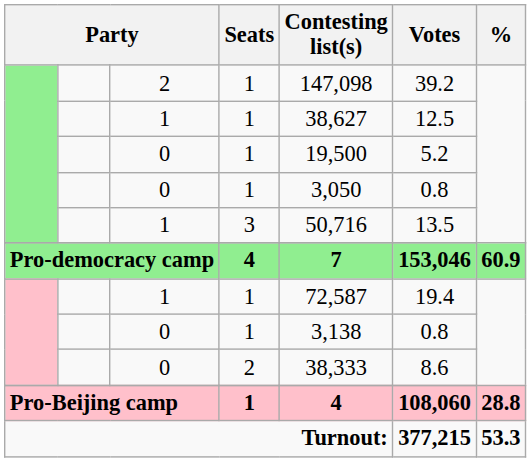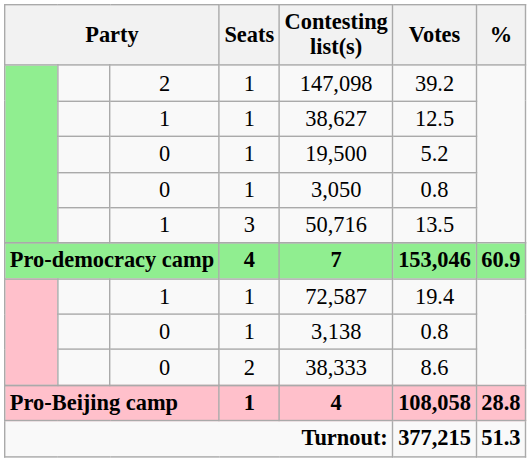 <table class="wikitable">
 <tr>
 <th colspan="3" rowspan="1" align="center">Party</th>
 <th align="center">Seats</th>
 <th align="center">Contesting<br>list(s)</th>
 <th align="center">Votes</th>
 <th align="center">%</th>
 </tr>
 <tr>
 <td bgcolor="LightGreen" rowspan="5"></td>
 <td></td>
 <td align="center">2</td>
 <td align="center">1</td>
 <td align="center">147,098</td>
 <td align="center">39.2</td>
 </tr>
 <tr>
 <td></td>
 <td align="center">1</td>
 <td align="center">1</td>
 <td align="center">38,627</td>
 <td align="center">12.5</td>
 </tr>
 <tr>
 <td></td>
 <td align="center">0</td>
 <td align="center">1</td>
 <td align="center">19,500</td>
 <td align="center">5.2</td>
 </tr>
 <tr>
 <td></td>
 <td align="center">0</td>
 <td align="center">1</td>
 <td align="center">3,050</td>
 <td align="center">0.8</td>
 </tr>
 <tr>
 <td></td>
 <td align="center">1</td>
 <td align="center">3</td>
 <td align="center">50,716</td>
 <td align="center">13.5</td>
 </tr>
 <tr>
 </tr>
 <tr bgcolor="LightGreen">
 <td colspan=3><strong>Pro-democracy camp</strong></td>
 <td align="center"><strong>4</strong></td>
 <td align="center"><strong>7</strong></td>
 <td align="center"><strong>153,046</strong></td>
 <td align="center"><strong>60.9</strong></td>
 </tr>
 <tr>
 <td bgcolor="Pink" rowspan="3"></td>
 <td></td>
 <td align="center">1</td>
 <td align="center">1</td>
 <td align="center">72,587</td>
 <td align="center">19.4</td>
 </tr>
 <tr>
 <td></td>
 <td align="center">0</td>
 <td align="center">1</td>
 <td align="center">3,138</td>
 <td align="center">0.8</td>
 </tr>
 <tr>
 <td></td>
 <td align="center">0</td>
 <td align="center">2</td>
 <td align="center">38,333</td>
 <td align="center">8.6</td>
 </tr>
 <tr>
 </tr>
 <tr bgcolor="Pink">
 <td colspan=3><strong>Pro-Beijing camp</strong></td>
 <td align="center"><strong>1</strong></td>
 <td align="center"><strong>4</strong></td>
-<td align="center"><strong>108,060</strong></td>
+<td align="center"><strong>108,058</strong></td>
 <td align="center"><strong>28.8</strong></td>
 </tr>
 <tr>
 <td colspan="5" rowspan="1" align="right"><strong>Turnout:</strong></td>
 <td align="center"><strong>377,215</strong></td>
-<td align="center"><strong>53.3</strong></td>
+<td align="center"><strong>51.3</strong></td>
 </tr>
 </table>
